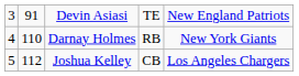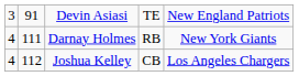 <table class="wikitable" style="text-align:center">
 <tr>
 <td>3</td>
 <td>91</td>
 <td><a href='#'>Devin Asiasi</a></td>
 <td>TE</td>
 <td><a href='#'>New England Patriots</a></td>
 </tr>
 <tr>
 <td>4</td>
-<td>110</td>
+<td>111</td>
 <td><a href='#'>Darnay Holmes</a></td>
 <td>RB</td>
 <td><a href='#'>New York Giants</a></td>
 </tr>
 <tr>
-<td>5</td>
+<td>4</td>
 <td>112</td>
 <td><a href='#'>Joshua Kelley</a></td>
 <td>CB</td>
 <td><a href='#'>Los Angeles Chargers</a></td>
 </tr>
 </table>
